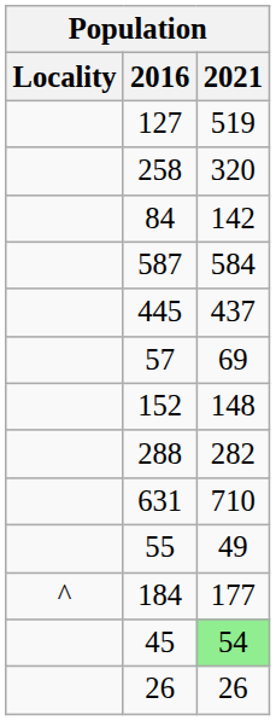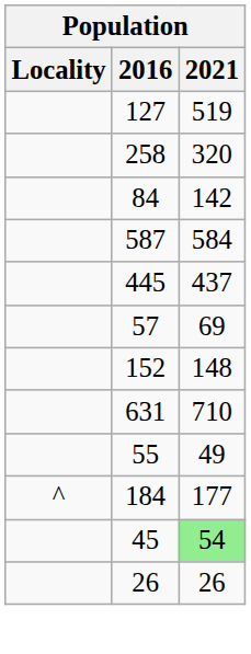 <table class="wikitable" style="text-align:center;">
 <tr>
 <th colspan="3" style="text-align:center;  font-weight:bold">Population</th>
 </tr>
 <tr>
 <th style="text-align:center; background:  font-weight:bold">Locality</th>
 <th style="text-align:center; background:  font-weight:bold"><strong>2016</strong></th>
 <th style="text-align:center; background:  font-weight:bold"><strong>2021</strong></th>
 </tr>
 <tr>
 <td></td>
 <td>127</td>
 <td>519</td>
 </tr>
 <tr>
 <td></td>
 <td>258</td>
 <td>320</td>
 </tr>
 <tr>
 <td></td>
 <td>84</td>
 <td>142</td>
 </tr>
 <tr>
 <td></td>
 <td>587</td>
 <td>584</td>
 </tr>
 <tr>
 <td></td>
 <td>445</td>
 <td>437</td>
 </tr>
 <tr>
 <td></td>
 <td>57</td>
 <td>69</td>
 </tr>
 <tr>
 <td></td>
 <td>152</td>
 <td>148</td>
 </tr>
 <tr>
 <td></td>
-<td>288</td>
-<td>282</td>
-</tr>
-<tr>
-<td></td>
 <td>631</td>
 <td>710</td>
 </tr>
 <tr>
 <td></td>
 <td>55</td>
 <td>49</td>
 </tr>
 <tr>
 <td>^</td>
 <td>184</td>
 <td>177</td>
 </tr>
 <tr>
 <td></td>
 <td>45</td>
 <td style="background: lightgreen;">54</td>
 </tr>
 <tr>
 <td></td>
 <td>26</td>
 <td>26</td>
 </tr>
 </table>
